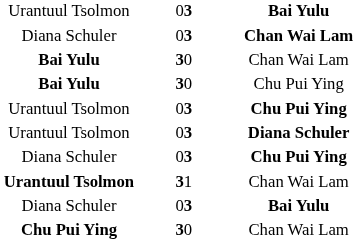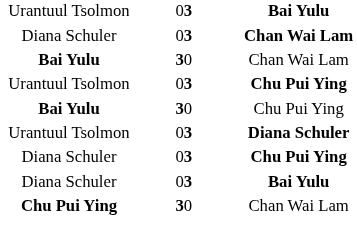 <table style="text-align:center; font-size: 90%">
 <tr>
 <th width=125></th>
 <th width=65></th>
 <th width=125></th>
 </tr>
 <tr>
 <td>Urantuul Tsolmon</td>
 <td>0<strong>3</strong></td>
 <td><strong>Bai Yulu</strong></td>
 </tr>
 <tr>
 <td>Diana Schuler</td>
 <td>0<strong>3</strong></td>
 <td><strong>Chan Wai Lam</strong></td>
 </tr>
 <tr>
 <td><strong>Bai Yulu</strong></td>
 <td><strong>3</strong>0</td>
 <td>Chan Wai Lam</td>
 </tr>
 <tr>
+<td>Urantuul Tsolmon</td>
+<td>0<strong>3</strong></td>
+<td><strong>Chu Pui Ying</strong></td>
+</tr>
+<tr>
 <td><strong>Bai Yulu</strong></td>
 <td><strong>3</strong>0</td>
 <td>Chu Pui Ying</td>
-</tr>
-<tr>
-<td>Urantuul Tsolmon</td>
-<td>0<strong>3</strong></td>
-<td><strong>Chu Pui Ying</strong></td>
 </tr>
 <tr>
 <td>Urantuul Tsolmon</td>
 <td>0<strong>3</strong></td>
 <td><strong>Diana Schuler</strong></td>
 </tr>
 <tr>
 <td>Diana Schuler</td>
 <td>0<strong>3</strong></td>
 <td><strong>Chu Pui Ying</strong></td>
 </tr>
 <tr>
-<td><strong>Urantuul Tsolmon</strong></td>
-<td><strong>3</strong>1</td>
-<td>Chan Wai Lam</td>
-</tr>
-<tr>
 <td>Diana Schuler</td>
 <td>0<strong>3</strong></td>
 <td><strong>Bai Yulu</strong></td>
 </tr>
 <tr>
 <td><strong>Chu Pui Ying</strong></td>
 <td><strong>3</strong>0</td>
 <td>Chan Wai Lam</td>
 </tr>
 </table>
